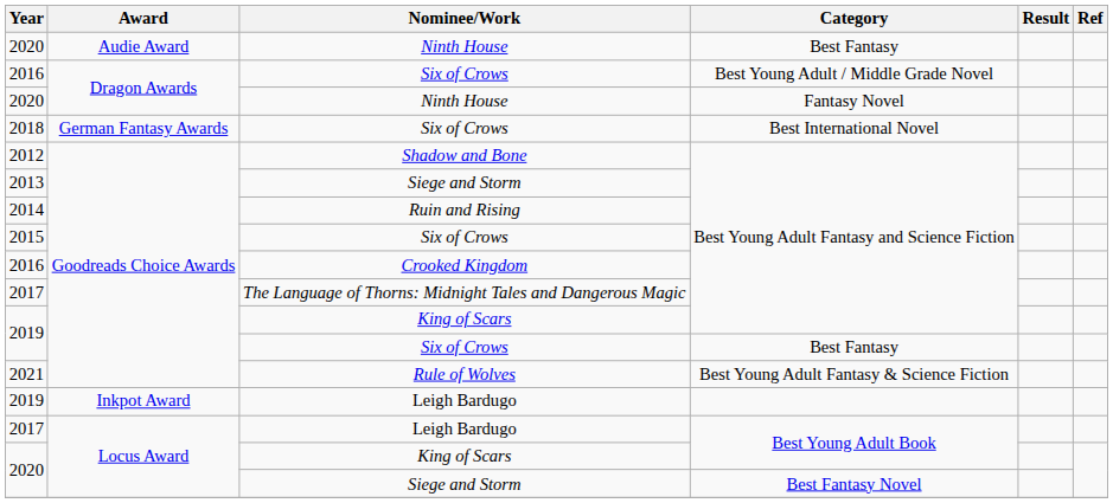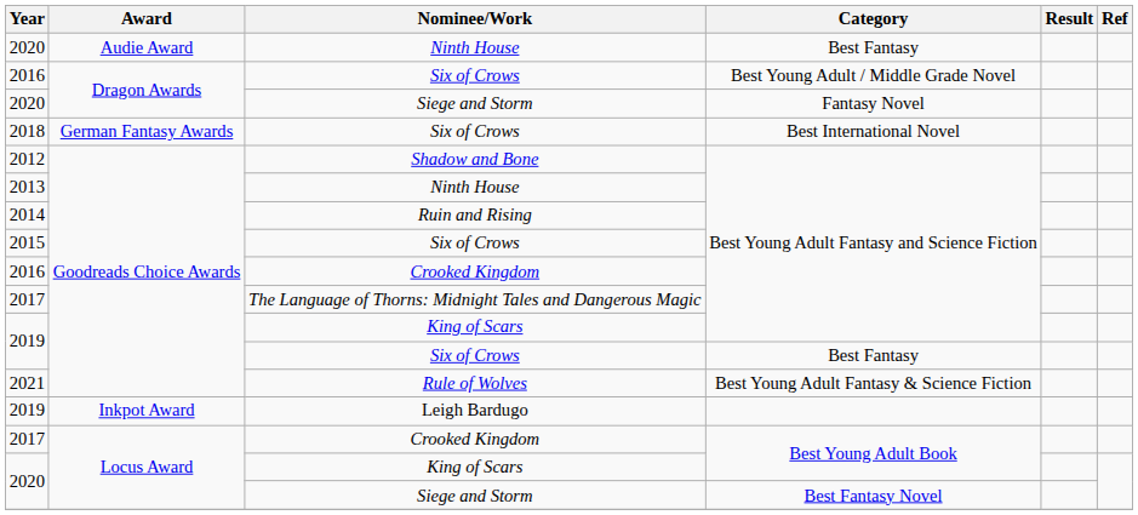 <table class="wikitable sortable" style="text-align:center;">
 <tr>
 <th>Year</th>
 <th>Award</th>
 <th>Nominee/Work</th>
 <th>Category</th>
 <th>Result</th>
 <th>Ref</th>
 </tr>
 <tr>
 <td>2020</td>
 <td><a href='#'>Audie Award</a></td>
 <td><em><a href='#'>Ninth House</a></em></td>
 <td>Best Fantasy</td>
 <td></td>
 <td></td>
 </tr>
 <tr>
 <td>2016</td>
 <td rowspan="2"><a href='#'>Dragon Awards</a></td>
 <td><em><a href='#'>Six of Crows</a></em></td>
 <td>Best Young Adult / Middle Grade Novel</td>
 <td></td>
 <td></td>
 </tr>
 <tr>
 <td>2020</td>
-<td><em>Ninth House</em></td>
+<td><em>Siege and Storm</em></td>
 <td>Fantasy Novel</td>
 <td></td>
 <td></td>
 </tr>
 <tr>
 <td>2018</td>
 <td><a href='#'>German Fantasy Awards</a></td>
 <td><em>Six of Crows</em></td>
 <td>Best International Novel</td>
 <td></td>
 <td></td>
 </tr>
 <tr>
 <td>2012</td>
 <td rowspan="9"><a href='#'>Goodreads Choice Awards</a></td>
 <td><em><a href='#'>Shadow and Bone</a></em></td>
 <td rowspan="7">Best Young Adult Fantasy and Science Fiction</td>
 <td></td>
 <td></td>
 </tr>
 <tr>
 <td>2013</td>
-<td><em>Siege and Storm</em></td>
+<td><em>Ninth House</em></td>
 <td></td>
 <td></td>
 </tr>
 <tr>
 <td>2014</td>
 <td><em>Ruin and Rising</em></td>
 <td></td>
 <td></td>
 </tr>
 <tr>
 <td>2015</td>
 <td><em>Six of Crows</em></td>
 <td></td>
 <td></td>
 </tr>
 <tr>
 <td>2016</td>
 <td><em><a href='#'>Crooked Kingdom</a></em></td>
 <td></td>
 <td></td>
 </tr>
 <tr>
 <td>2017</td>
 <td><em>The Language of Thorns: Midnight Tales and Dangerous Magic</em></td>
 <td></td>
 <td></td>
 </tr>
 <tr>
 <td rowspan="2">2019</td>
 <td><em><a href='#'>King of Scars</a></em></td>
 <td></td>
 <td></td>
 </tr>
 <tr>
 <td><em><a href='#'>Six of Crows</a></em></td>
 <td>Best Fantasy</td>
 <td></td>
 <td></td>
 </tr>
 <tr>
 <td>2021</td>
 <td><em><a href='#'>Rule of Wolves</a></em></td>
 <td>Best Young Adult Fantasy & Science Fiction</td>
 <td></td>
 <td></td>
 </tr>
 <tr>
 <td>2019</td>
 <td><a href='#'>Inkpot Award</a></td>
 <td>Leigh Bardugo</td>
 <td></td>
 <td></td>
 <td></td>
 </tr>
 <tr>
 <td>2017</td>
 <td rowspan="3"><a href='#'>Locus Award</a></td>
-<td>Leigh Bardugo</td>
+<td><em>Crooked Kingdom</em></td>
 <td rowspan="2"><a href='#'>Best Young Adult Book</a></td>
 <td></td>
 <td></td>
 </tr>
 <tr>
 <td rowspan="2">2020</td>
 <td><em>King of Scars</em></td>
 <td></td>
 <td rowspan="2"></td>
 </tr>
 <tr>
 <td><em>Siege and Storm</em></td>
 <td><a href='#'>Best Fantasy Novel</a></td>
 <td></td>
 </tr>
 <tr>
 </tr>
 </table>
